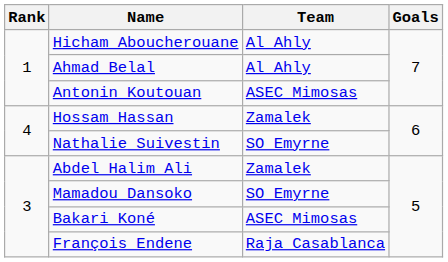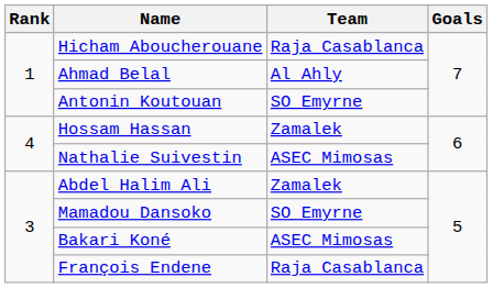 <table class="wikitable" style="text-align:center">
 <tr>
 <th>Rank</th>
 <th>Name</th>
 <th>Team</th>
 <th>Goals</th>
 </tr>
 <tr>
 <td rowspan=3>1</td>
 <td align="left"> <a href='#'>Hicham Aboucherouane</a></td>
-<td align="left"> <a href='#'>Al Ahly</a></td>
+<td align="left"> <a href='#'>Raja Casablanca</a></td>
 <td rowspan=3>7</td>
 </tr>
 <tr>
 <td align="left"> <a href='#'>Ahmad Belal</a></td>
 <td align="left"> <a href='#'>Al Ahly</a></td>
 </tr>
 <tr>
 <td align="left"> <a href='#'>Antonin Koutouan</a></td>
-<td align="left"> <a href='#'>ASEC Mimosas</a></td>
+<td align="left"> <a href='#'>SO Emyrne</a></td>
 </tr>
 <tr>
 <td rowspan=2>4</td>
 <td align="left"> <a href='#'>Hossam Hassan</a></td>
 <td align="left"> <a href='#'>Zamalek</a></td>
 <td rowspan=2>6</td>
 </tr>
 <tr>
 <td align="left"> <a href='#'>Nathalie Suivestin</a></td>
-<td align="left"> <a href='#'>SO Emyrne</a></td>
+<td align="left"> <a href='#'>ASEC Mimosas</a></td>
 </tr>
 <tr>
 <td rowspan=4>3</td>
 <td align="left"> <a href='#'>Abdel Halim Ali</a></td>
 <td align="left"> <a href='#'>Zamalek</a></td>
 <td rowspan=4>5</td>
 </tr>
 <tr>
 <td align="left"> <a href='#'>Mamadou Dansoko</a></td>
 <td align="left"> <a href='#'>SO Emyrne</a></td>
 </tr>
 <tr>
 <td align="left"> <a href='#'>Bakari Koné</a></td>
 <td align="left"> <a href='#'>ASEC Mimosas</a></td>
 </tr>
 <tr>
 <td align="left"> <a href='#'>François Endene</a></td>
 <td align="left"> <a href='#'>Raja Casablanca</a></td>
 </tr>
 </table>
